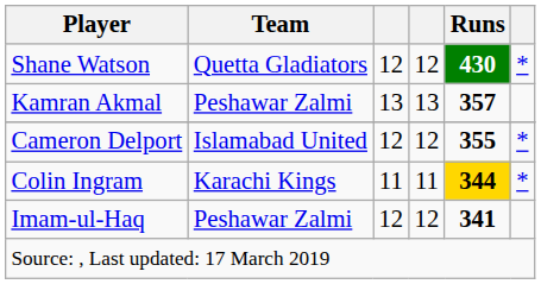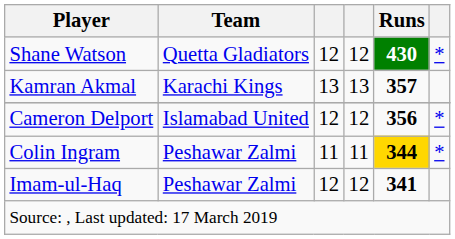 <table class="wikitable" style="text-align: center;">
 <tr>
 <th>Player</th>
 <th>Team</th>
 <th></th>
 <th></th>
 <th>Runs</th>
 <th></th>
 </tr>
 <tr>
 <td style="text-align:left"><a href='#'>Shane Watson</a></td>
 <td style="text-align:left"><a href='#'>Quetta Gladiators</a></td>
 <td>12</td>
 <td>12</td>
 <td style="background:green;color:white"><strong>430</strong></td>
 <td><a href='#'>*</a></td>
 </tr>
 <tr>
 <td style="text-align:left"><a href='#'>Kamran Akmal</a></td>
-<td style="text-align:left"><a href='#'>Peshawar Zalmi</a></td>
+<td style="text-align:left"><a href='#'>Karachi Kings</a></td>
 <td>13</td>
 <td>13</td>
 <td><strong>357</strong></td>
 <td><a href='#'></a></td>
 </tr>
 <tr>
 </tr>
 <tr>
 <td style="text-align:left"><a href='#'>Cameron Delport</a></td>
 <td style="text-align:left"><a href='#'>Islamabad United</a></td>
 <td>12</td>
 <td>12</td>
-<td><strong>355</strong></td>
+<td><strong>356</strong></td>
 <td><a href='#'>*</a></td>
 </tr>
 <tr>
 <td style="text-align:left"><a href='#'>Colin Ingram</a></td>
-<td style="text-align:left"><a href='#'>Karachi Kings</a></td>
+<td style="text-align:left"><a href='#'>Peshawar Zalmi</a></td>
 <td>11</td>
 <td>11</td>
 <td style="background: gold;"><strong>344</strong></td>
 <td><a href='#'>*</a></td>
 </tr>
 <tr>
 <td style="text-align:left"><a href='#'>Imam-ul-Haq</a></td>
 <td style="text-align:left"><a href='#'>Peshawar Zalmi</a></td>
 <td>12</td>
 <td>12</td>
 <td><strong>341</strong></td>
 <td><a href='#'></a></td>
 </tr>
 <tr>
 <td colspan="27" style="text-align:left"><small>Source: , Last updated: 17 March 2019</small></td>
 </tr>
 </table>
